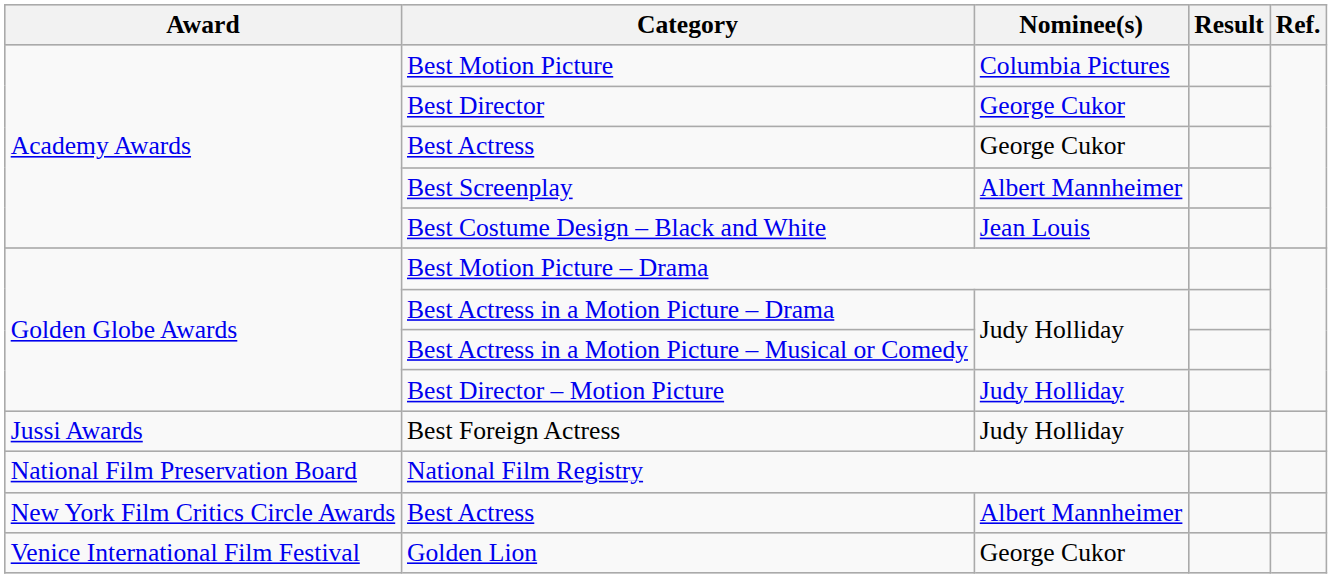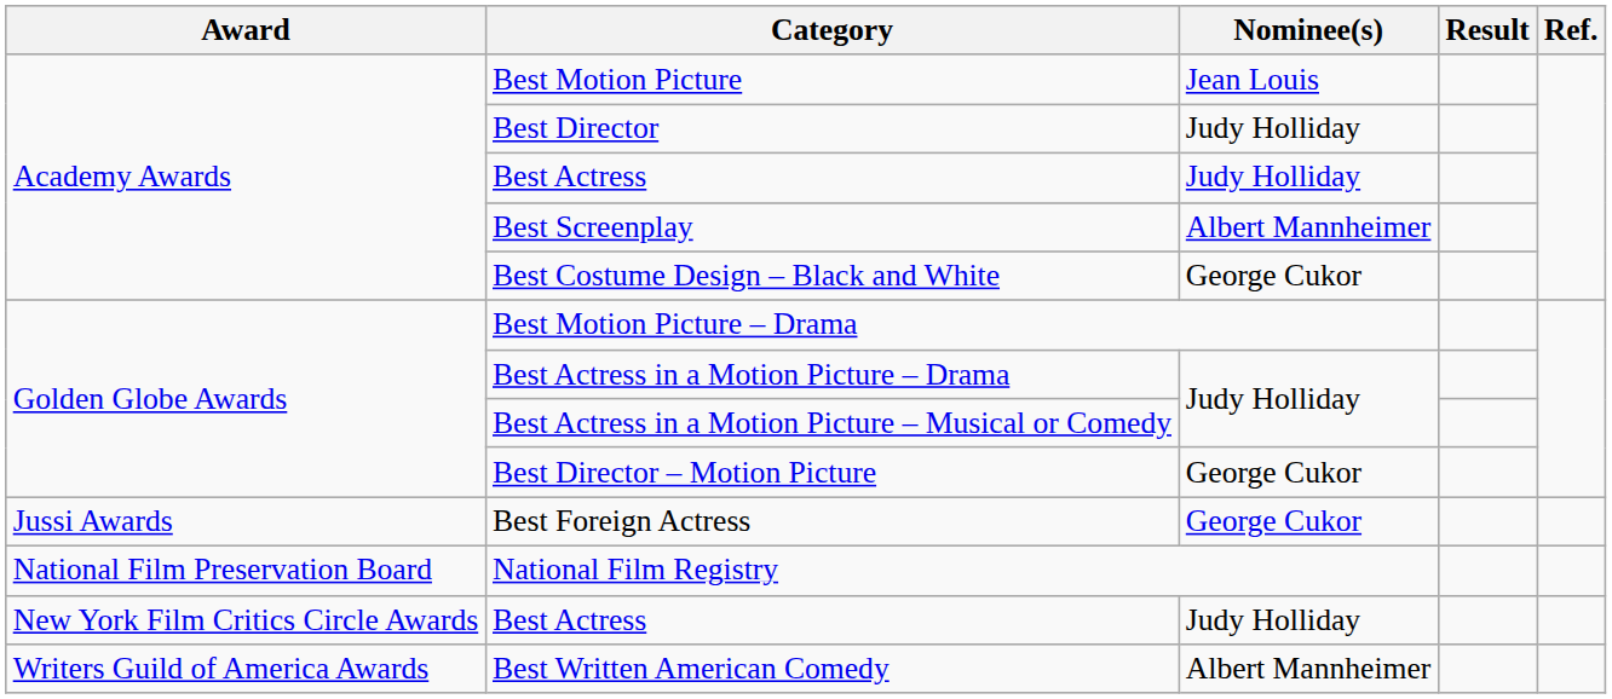 <table class="wikitable plainrowheaders">
 <tr>
 <th>Award</th>
 <th>Category</th>
 <th>Nominee(s)</th>
 <th>Result</th>
 <th>Ref.</th>
 </tr>
 <tr>
 <td rowspan="5"><a href='#'>Academy Awards</a></td>
 <td><a href='#'>Best Motion Picture</a></td>
-<td><a href='#'>Columbia Pictures</a></td>
+<td><a href='#'>Jean Louis</a></td>
 <td></td>
 <td align="center" rowspan="5"></td>
 </tr>
 <tr>
 <td><a href='#'>Best Director</a></td>
-<td><a href='#'>George Cukor</a></td>
+<td>Judy Holliday</td>
 <td></td>
 </tr>
 <tr>
 <td><a href='#'>Best Actress</a></td>
-<td>George Cukor</td>
+<td><a href='#'>Judy Holliday</a></td>
 <td></td>
 </tr>
 <tr>
 <td><a href='#'>Best Screenplay</a></td>
 <td><a href='#'>Albert Mannheimer</a></td>
 <td></td>
 </tr>
 <tr>
 <td><a href='#'>Best Costume Design – Black and White</a></td>
-<td><a href='#'>Jean Louis</a></td>
+<td>George Cukor</td>
 <td></td>
 </tr>
 <tr>
 <td rowspan="4"><a href='#'>Golden Globe Awards</a></td>
 <td colspan="2"><a href='#'>Best Motion Picture – Drama</a></td>
 <td></td>
 <td align="center" rowspan="4"></td>
 </tr>
 <tr>
 <td><a href='#'>Best Actress in a Motion Picture – Drama</a></td>
 <td rowspan="2">Judy Holliday</td>
 <td></td>
 </tr>
 <tr>
 <td><a href='#'>Best Actress in a Motion Picture – Musical or Comedy</a></td>
 <td></td>
 </tr>
 <tr>
 <td><a href='#'>Best Director – Motion Picture</a></td>
-<td><a href='#'>Judy Holliday</a></td>
+<td>George Cukor</td>
 <td></td>
 </tr>
 <tr>
 <td><a href='#'>Jussi Awards</a></td>
 <td>Best Foreign Actress</td>
-<td>Judy Holliday</td>
+<td><a href='#'>George Cukor</a></td>
 <td></td>
 <td align="center"></td>
 </tr>
 <tr>
 <td><a href='#'>National Film Preservation Board</a></td>
 <td colspan="2"><a href='#'>National Film Registry</a></td>
 <td></td>
 <td align="center"></td>
 </tr>
 <tr>
 <td><a href='#'>New York Film Critics Circle Awards</a></td>
 <td><a href='#'>Best Actress</a></td>
-<td><a href='#'>Albert Mannheimer</a></td>
+<td>Judy Holliday</td>
 <td></td>
 <td align="center"></td>
 </tr>
 <tr>
-<td><a href='#'>Venice International Film Festival</a></td>
-<td><a href='#'>Golden Lion</a></td>
-<td>George Cukor</td>
+<td><a href='#'>Writers Guild of America Awards</a></td>
+<td><a href='#'>Best Written American Comedy</a></td>
+<td>Albert Mannheimer</td>
 <td></td>
 <td align="center"></td>
 </tr>
 </table>
